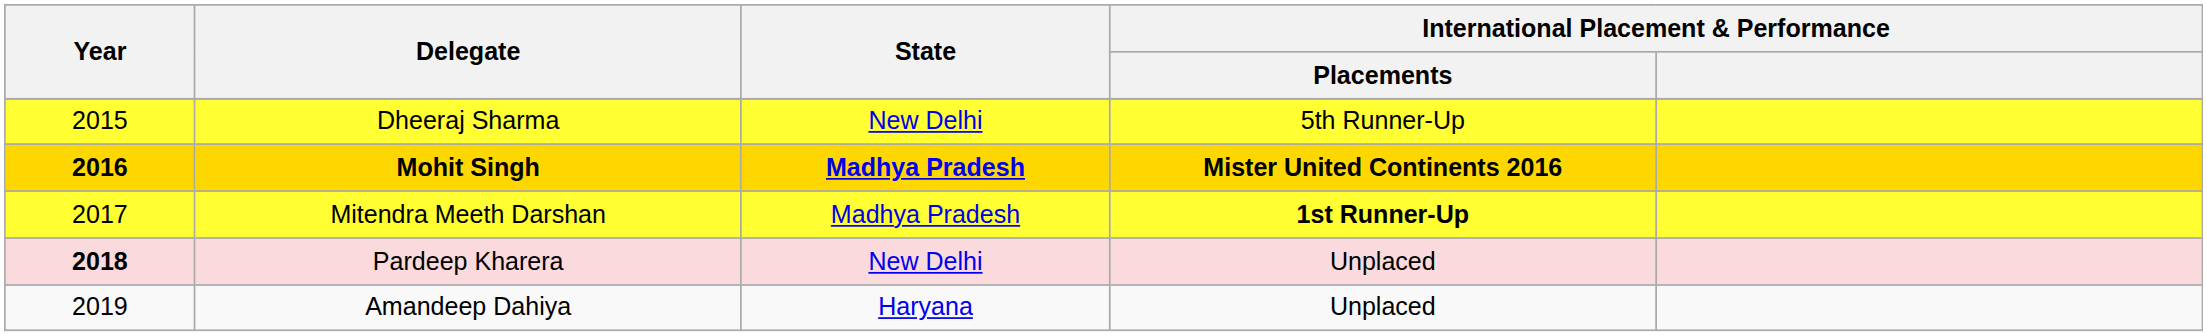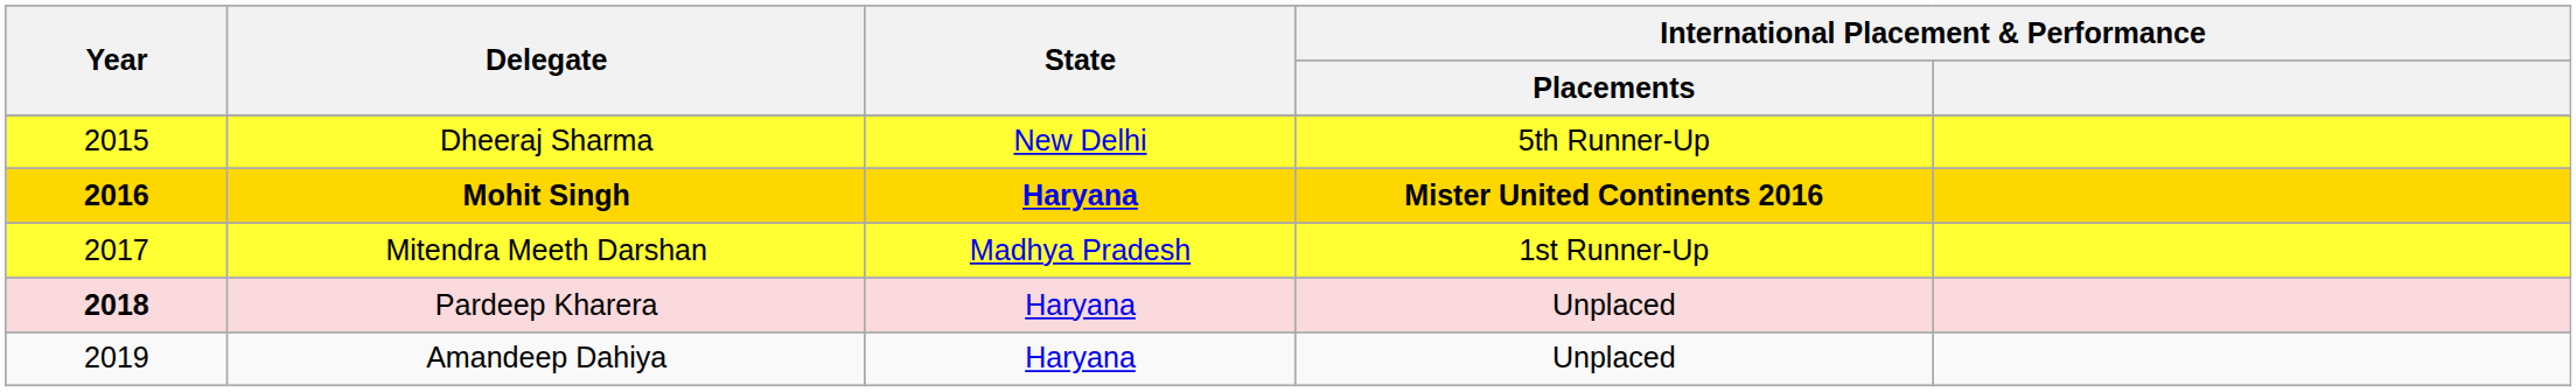 <table class="wikitable" style="text-align:center; line-height:20px; font-size:90%; width:100%;">
 <tr>
 <th rowspan="2"  width=100px>Year</th>
 <th rowspan="2"  width=300px>Delegate</th>
 <th rowspan="2"  width=200px>State</th>
 <th colspan="2"  width=100px>International Placement & Performance</th>
 </tr>
 <tr>
 <th width=300px>Placements</th>
 <th width=300px></th>
 </tr>
 <tr>
 </tr>
 <tr style="background-color:#FFFF33;">
 <td>2015</td>
 <td>Dheeraj Sharma</td>
 <td><a href='#'>New Delhi</a></td>
 <td>5th Runner-Up</td>
 <td style="background:;"></td>
 </tr>
 <tr style="background-color:gold; font-weight: bold">
 <td>2016</td>
 <td>Mohit Singh</td>
-<td><a href='#'>Madhya Pradesh</a></td>
+<td><a href='#'>Haryana</a></td>
 <td>Mister United Continents 2016</td>
 <td style="background:;"></td>
 </tr>
 <tr style="background-color:#FFFF33;">
 <td>2017</td>
 <td>Mitendra Meeth Darshan</td>
 <td><a href='#'>Madhya Pradesh</a></td>
-<td><strong>1st Runner-Up</strong></td>
+<td>1st Runner-Up</td>
 <td></td>
 </tr>
 <tr style="background:#FADADD;">
 <td><strong>2018</strong></td>
 <td>Pardeep Kharera</td>
-<td><a href='#'>New Delhi</a></td>
+<td><a href='#'>Haryana</a></td>
 <td>Unplaced</td>
 <td style="background:;"></td>
 </tr>
 <tr>
 <td>2019</td>
 <td>Amandeep Dahiya</td>
 <td><a href='#'>Haryana</a></td>
 <td>Unplaced</td>
 <td></td>
 </tr>
 </table>
